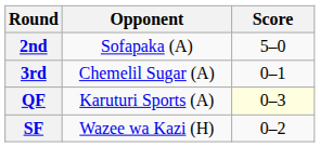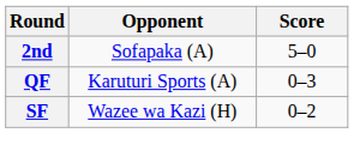 <table class="wikitable plainrowheaders" style="text-align:center;margin-left:1em;float:right">
 <tr>
 <th scope="col" style="width:25px;">Round</th>
 <th scope="col" style="width:150px;">Opponent</th>
 <th scope="col" style="width:70px;">Score</th>
 </tr>
 <tr>
 <th scope=row style="text-align:center"><a href='#'>2nd</a></th>
 <td><a href='#'>Sofapaka</a> (A)</td>
 <td>5–0</td>
 </tr>
 <tr>
-<th scope=row style="text-align:center"><a href='#'>3rd</a></th>
-<td><a href='#'>Chemelil Sugar</a> (A)</td>
-<td>0–1</td>
-</tr>
-<tr>
 <th scope=row style="text-align:center"><a href='#'>QF</a></th>
 <td><a href='#'>Karuturi Sports</a> (A)</td>
-<td style="background: lightyellow;">0–3</td>
+<td>0–3</td>
 </tr>
 <tr>
 <th scope=row style="text-align:center"><a href='#'>SF</a></th>
 <td><a href='#'>Wazee wa Kazi</a> (H)</td>
 <td>0–2</td>
 </tr>
 </table>
